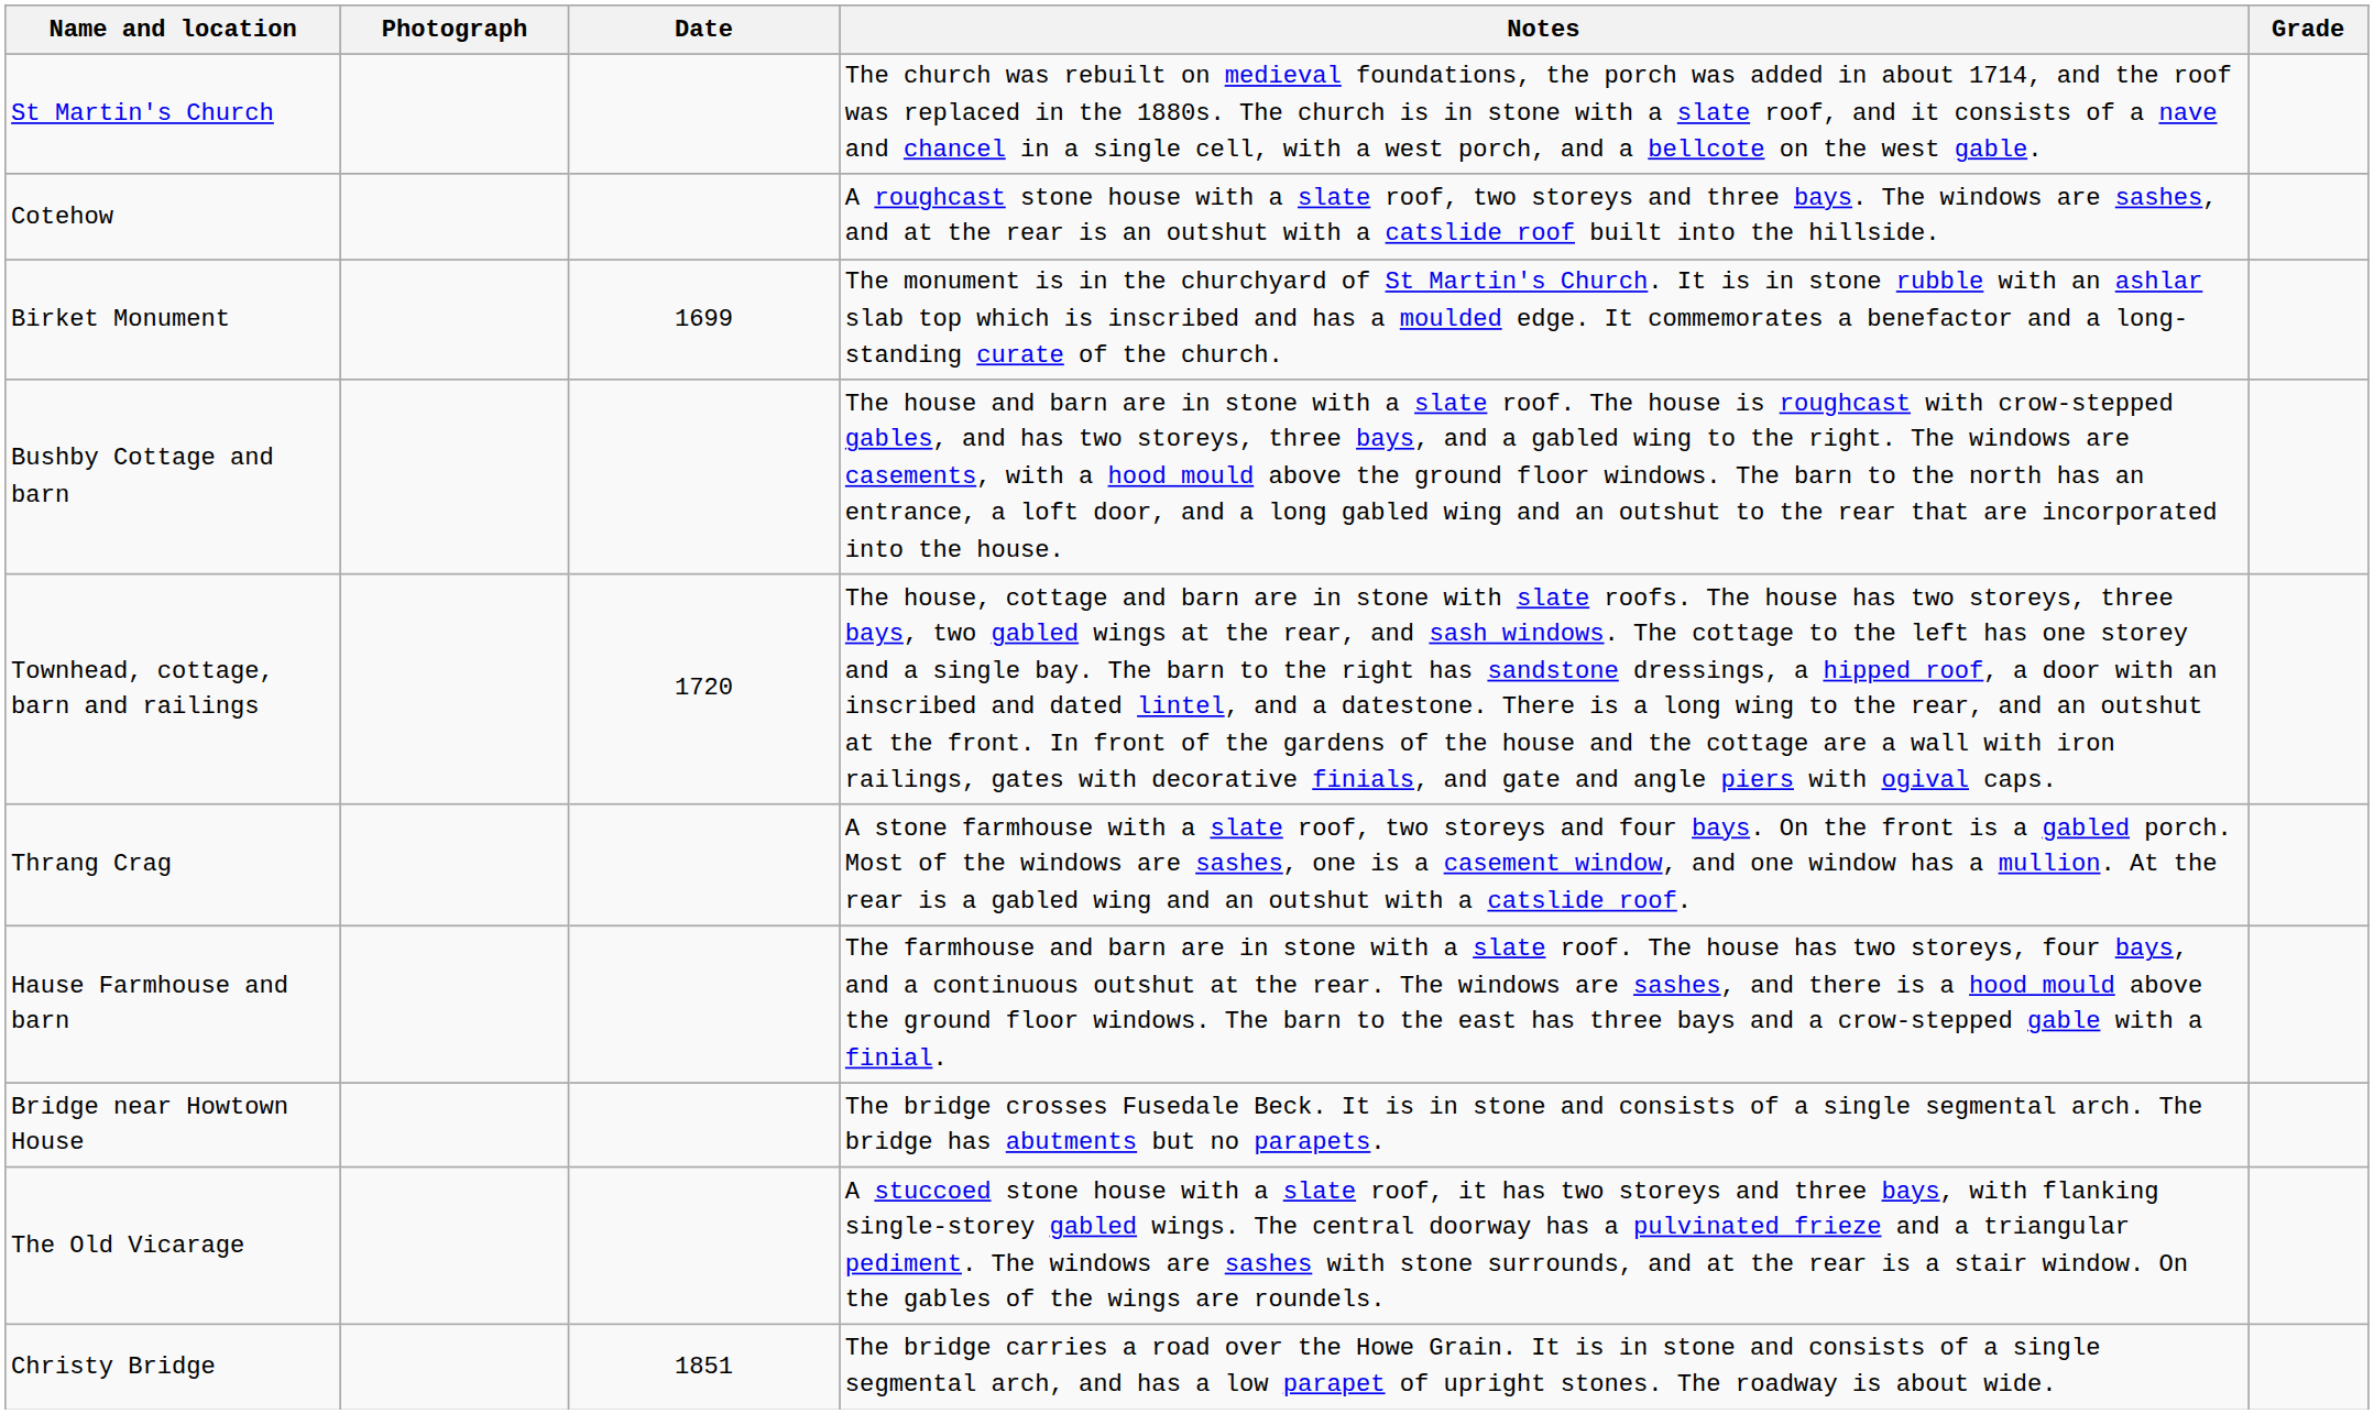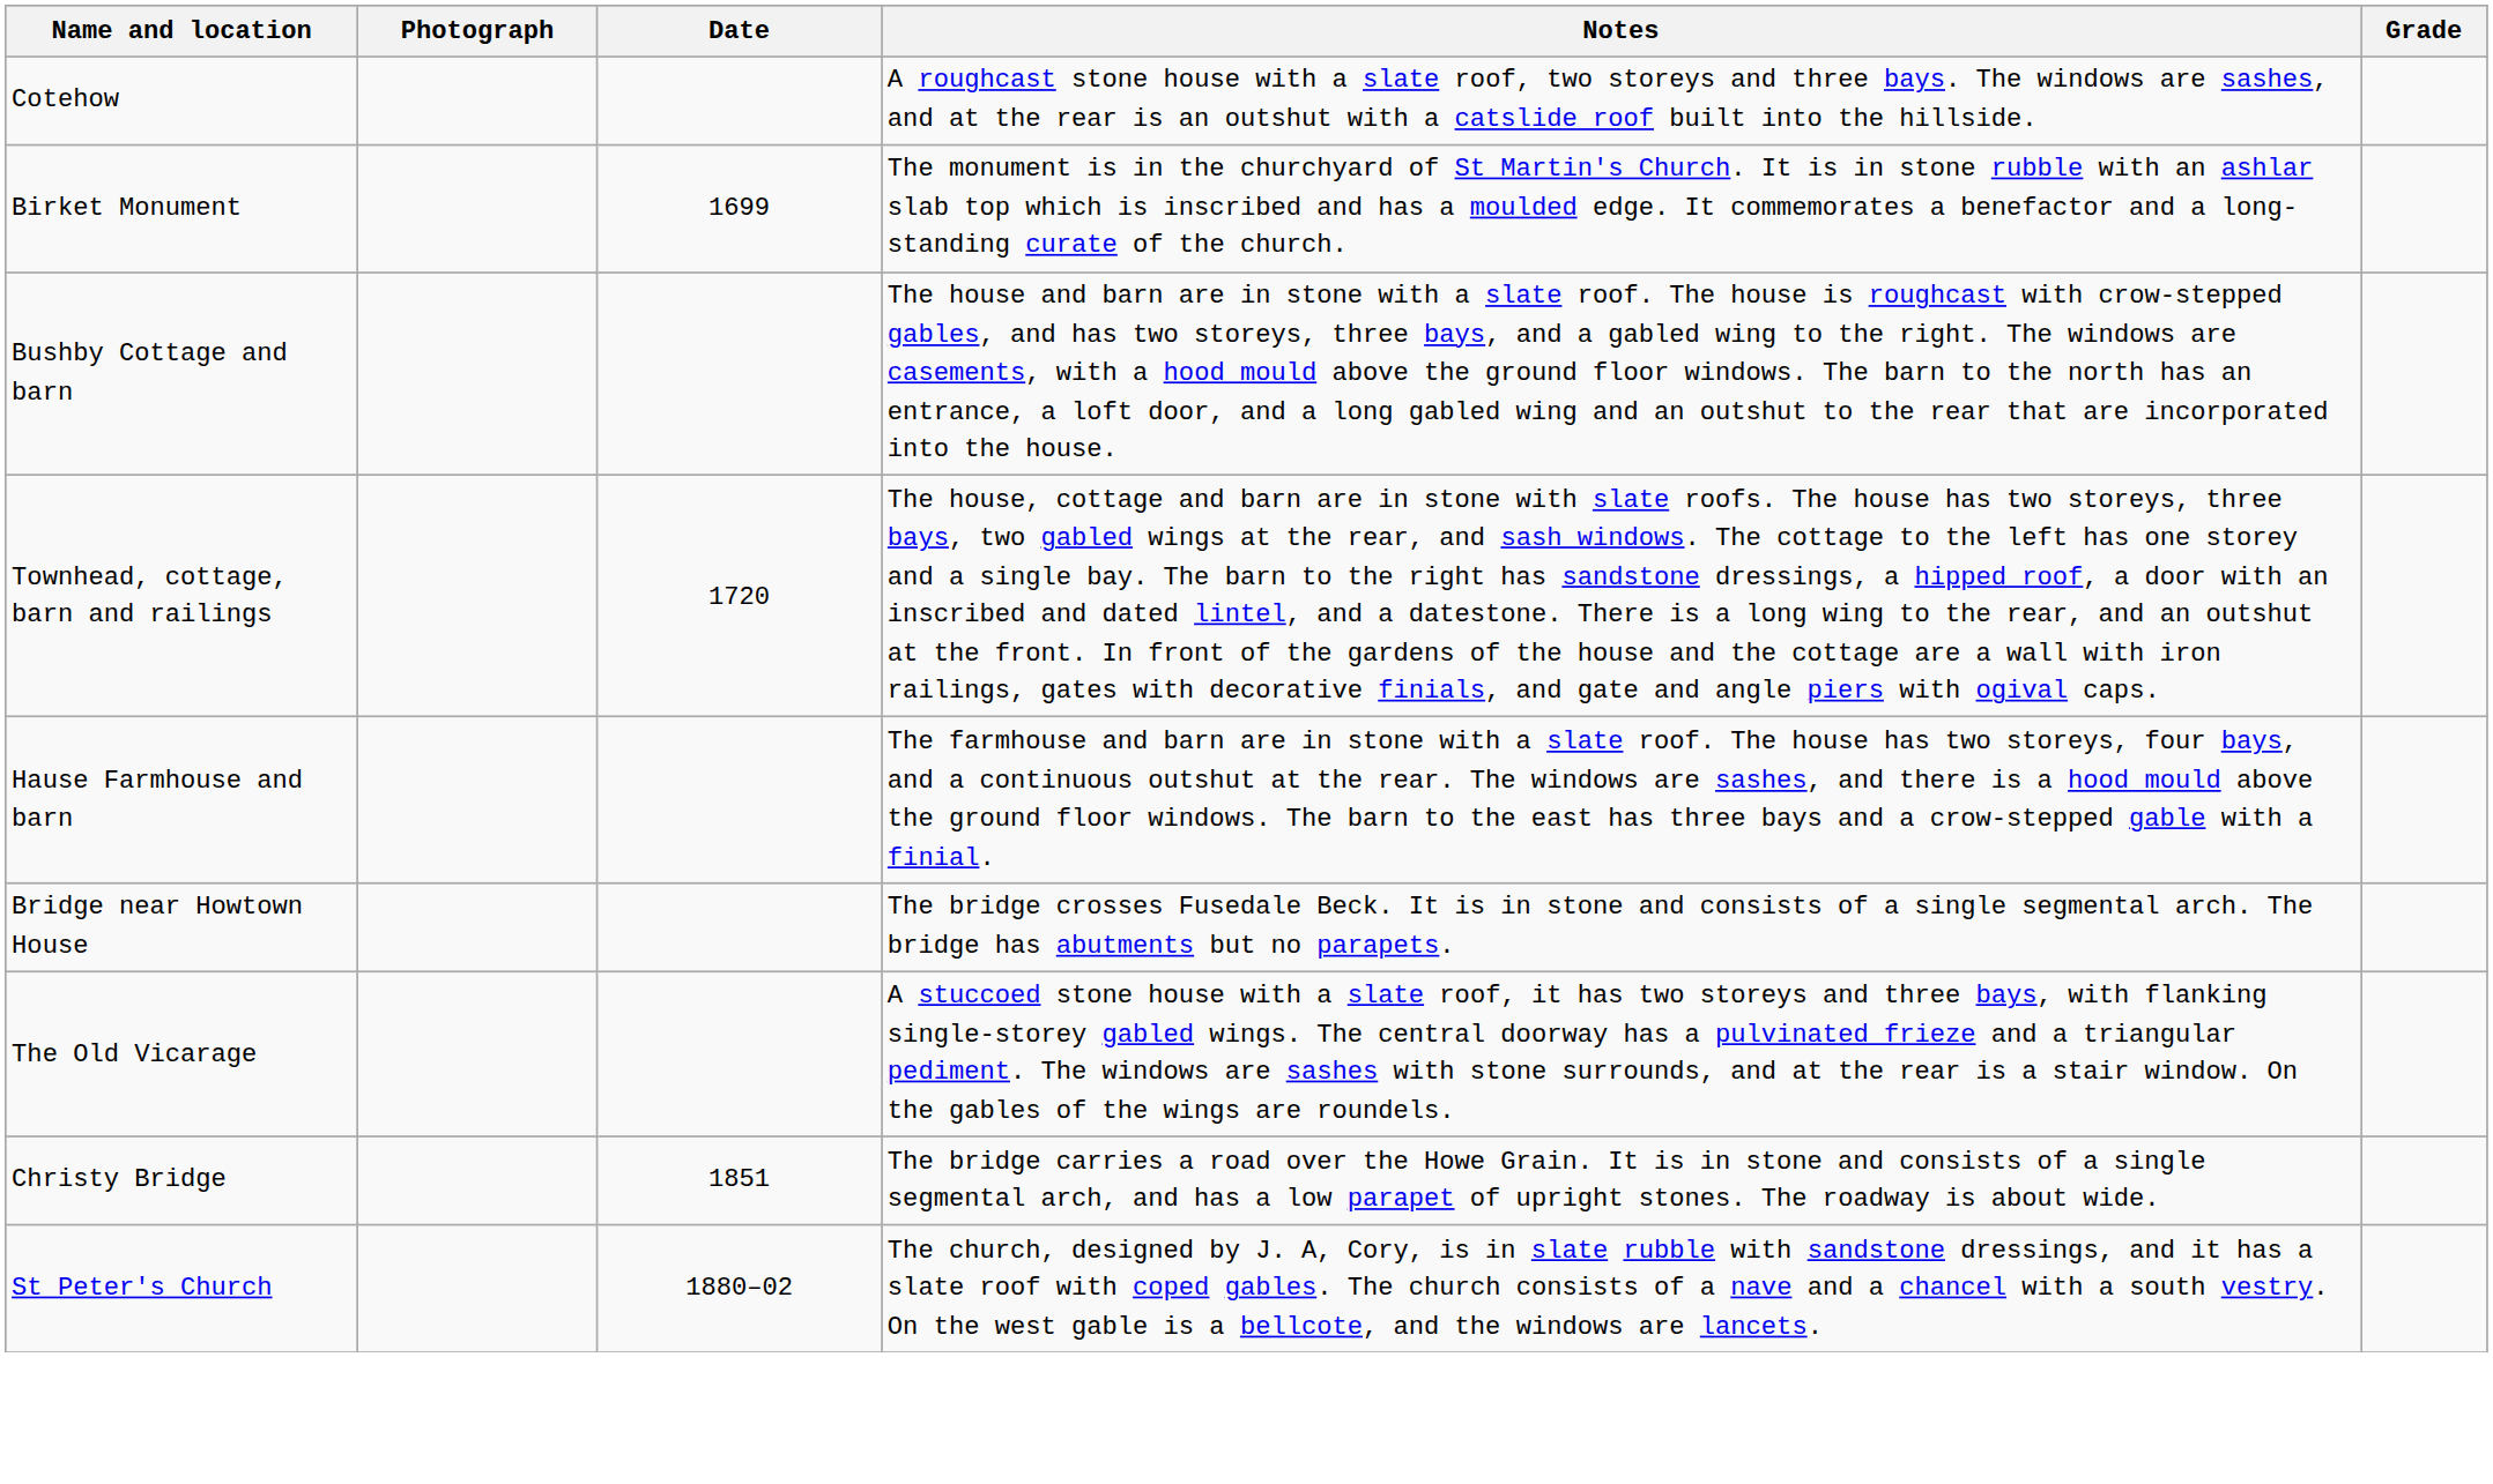 <table class="wikitable sortable plainrowheaders" style="width:100%; border:0; text-align:left; line-height:150%;">
 <tr>
 <th scope="col"  style="width:150px">Name and location</th>
 <th scope="col"  style="width:100px" class="unsortable">Photograph</th>
 <th scope="col"  style="width:120px">Date</th>
 <th scope="col"  style="width:650px" class="unsortable">Notes</th>
 <th scope="col"  style="width:50px">Grade</th>
-</tr>
-<tr>
-<td><a href='#'>St Martin's Church</a><br><small></small></td>
-<td></td>
-<td align="center"></td>
-<td>The church was rebuilt on <a href='#'>medieval</a> foundations, the porch was added in about 1714, and the roof was replaced in the 1880s.  The church is in stone with a <a href='#'>slate</a> roof, and it consists of a <a href='#'>nave</a> and <a href='#'>chancel</a> in a single cell, with a west porch, and a <a href='#'>bellcote</a> on the west <a href='#'>gable</a>.</td>
-<td align="center" ></td>
 </tr>
 <tr>
 <td>Cotehow<br><small></small></td>
 <td></td>
 <td align="center"></td>
 <td>A <a href='#'>roughcast</a> stone house with a <a href='#'>slate</a> roof, two storeys and three <a href='#'>bays</a>.  The windows are <a href='#'>sashes</a>, and at the rear is an outshut with a <a href='#'>catslide roof</a> built into the hillside.</td>
 <td align="center" ></td>
 </tr>
 <tr>
 <td>Birket Monument<br><small></small></td>
 <td></td>
 <td align="center">1699</td>
 <td>The monument is in the churchyard of <a href='#'>St Martin's Church</a>.  It is in stone <a href='#'>rubble</a> with an <a href='#'>ashlar</a> slab top which is inscribed and has a <a href='#'>moulded</a> edge.  It commemorates a benefactor and a long-standing <a href='#'>curate</a> of the church.</td>
 <td align="center" ></td>
 </tr>
 <tr>
 <td>Bushby Cottage and barn<br><small></small></td>
 <td></td>
 <td align="center"></td>
 <td>The house and barn are in stone with a <a href='#'>slate</a> roof.  The house is <a href='#'>roughcast</a> with crow-stepped <a href='#'>gables</a>, and has two storeys, three <a href='#'>bays</a>, and a gabled wing to the right.  The windows are <a href='#'>casements</a>, with a <a href='#'>hood mould</a> above the ground floor windows.  The barn to the north has an entrance, a loft door, and a long gabled wing and an outshut to the rear that are incorporated into the house.</td>
 <td align="center" ></td>
 </tr>
 <tr>
 <td>Townhead, cottage, barn and railings<br><small></small></td>
 <td></td>
 <td align="center">1720</td>
 <td>The house, cottage and barn are in stone with <a href='#'>slate</a> roofs.  The house has two storeys, three <a href='#'>bays</a>, two <a href='#'>gabled</a> wings at the rear, and <a href='#'>sash windows</a>.  The cottage to the left has one storey and a single bay.  The barn to the right has <a href='#'>sandstone</a> dressings, a <a href='#'>hipped roof</a>, a door with an inscribed and dated <a href='#'>lintel</a>, and a datestone.  There is  a long wing to the rear, and an outshut at the front.  In front of the gardens of the house and the cottage are a wall with iron railings, gates with decorative <a href='#'>finials</a>, and gate and angle <a href='#'>piers</a> with <a href='#'>ogival</a> caps.</td>
-<td align="center" ></td>
-</tr>
-<tr>
-<td>Thrang Crag<br><small></small></td>
-<td></td>
-<td align="center"></td>
-<td>A stone farmhouse with a <a href='#'>slate</a> roof, two storeys and four <a href='#'>bays</a>.  On the front is a <a href='#'>gabled</a> porch.  Most of the windows are <a href='#'>sashes</a>, one is a <a href='#'>casement window</a>, and one window has a <a href='#'>mullion</a>.  At the rear is a gabled wing and an outshut with a <a href='#'>catslide roof</a>.</td>
 <td align="center" ></td>
 </tr>
 <tr>
 <td>Hause Farmhouse and barn<br><small></small></td>
 <td></td>
 <td align="center"></td>
 <td>The farmhouse and barn are in stone with a <a href='#'>slate</a> roof.  The house has two storeys, four <a href='#'>bays</a>, and a continuous outshut at the rear.  The windows are <a href='#'>sashes</a>, and there is a <a href='#'>hood mould</a> above the ground floor windows.  The barn to the east has three bays and a crow-stepped <a href='#'>gable</a> with a <a href='#'>finial</a>.</td>
 <td align="center" ></td>
 </tr>
 <tr>
 <td>Bridge near Howtown House<br><small></small></td>
 <td></td>
 <td align="center"></td>
 <td>The bridge crosses Fusedale Beck.  It is in stone and consists of a single segmental arch.  The bridge has <a href='#'>abutments</a> but no <a href='#'>parapets</a>.</td>
 <td align="center" ></td>
 </tr>
 <tr>
 <td>The Old Vicarage<br><small></small></td>
 <td></td>
 <td align="center"></td>
 <td>A <a href='#'>stuccoed</a> stone house with a <a href='#'>slate</a> roof, it has two storeys and three <a href='#'>bays</a>, with flanking single-storey <a href='#'>gabled</a> wings.  The central doorway has a <a href='#'>pulvinated frieze</a> and a triangular <a href='#'>pediment</a>.  The windows are <a href='#'>sashes</a> with stone surrounds, and at the rear is a stair window.  On the gables of the wings are roundels.</td>
 <td align="center" ></td>
 </tr>
 <tr>
 <td>Christy Bridge<br><small></small></td>
 <td></td>
 <td align="center">1851</td>
 <td>The bridge carries a road over the Howe Grain.  It is in stone and consists of a single segmental arch, and has a low <a href='#'>parapet</a> of upright stones.  The roadway is about  wide.</td>
 <td align="center" ></td>
 </tr>
 <tr>
+<td><a href='#'>St Peter's Church</a><br><small></small></td>
+<td></td>
+<td align="center">1880–02</td>
+<td>The church, designed by J. A, Cory, is in <a href='#'>slate</a> <a href='#'>rubble</a> with <a href='#'>sandstone</a> dressings, and it has a slate roof with <a href='#'>coped</a> <a href='#'>gables</a>.  The church consists of a <a href='#'>nave</a> and a <a href='#'>chancel</a> with a south <a href='#'>vestry</a>.  On the west gable is a <a href='#'>bellcote</a>, and the windows are <a href='#'>lancets</a>.</td>
+<td align="center" ></td>
+</tr>
+<tr>
 </tr>
 </table>
